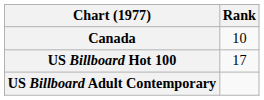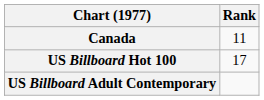 <table class="wikitable sortable plainrowheaders">
 <tr>
 <th scope="col">Chart (1977)</th>
 <th scope="col">Rank</th>
 </tr>
 <tr>
 <th scope="row">Canada</th>
-<td style="text-align:center;">10</td>
+<td style="text-align:center;">11</td>
 </tr>
 <tr>
 <th scope="row">US <em>Billboard</em> Hot 100</th>
 <td style="text-align:center;">17</td>
 </tr>
 <tr>
 <th scope="row">US <em>Billboard</em> Adult Contemporary</th>
 <td></td>
 </tr>
 </table>
